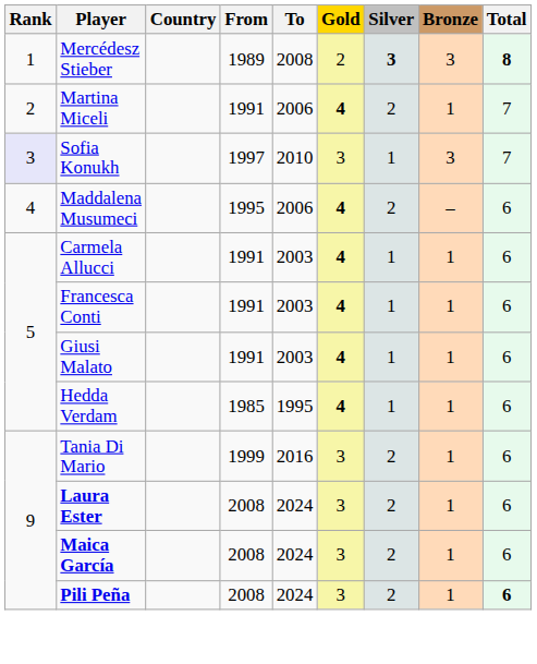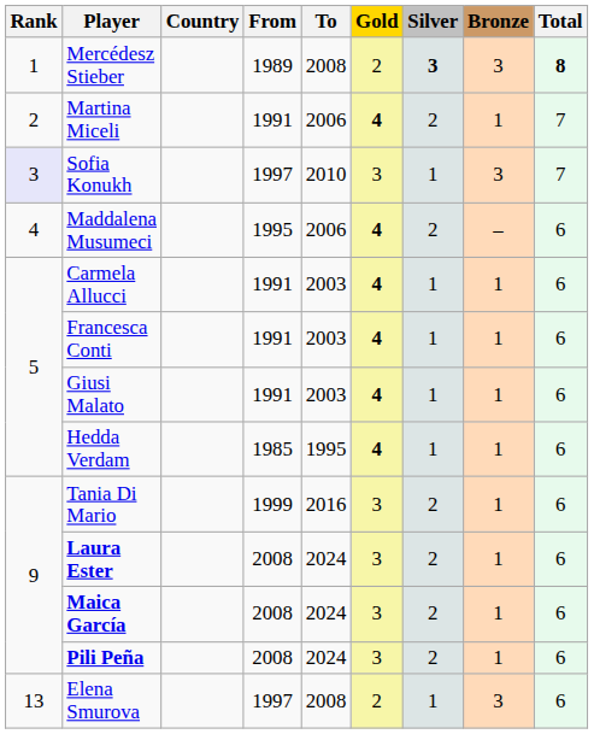 <table class="wikitable plainrowheaders" width=70% style="text-align:center;">
 <tr style="background-color:#EDEDED;">
 <th class="hintergrundfarbe5" style="width:1em">Rank</th>
 <th class="hintergrundfarbe5">Player</th>
 <th class="hintergrundfarbe5">Country</th>
 <th class="hintergrundfarbe5">From</th>
 <th class="hintergrundfarbe5">To</th>
 <th style="background:    gold; width:8%">Gold</th>
 <th style="background:  silver; width:8%">Silver</th>
 <th style="background: #CC9966; width:8%">Bronze</th>
 <th class="hintergrundfarbe5" style="width:8%">Total</th>
 </tr>
 <tr>
 <td>1</td>
 <td align="left"><a href='#'>Mercédesz Stieber</a></td>
 <td align="left"></td>
 <td>1989</td>
 <td>2008</td>
 <td bgcolor="#F7F6A8">2</td>
 <td bgcolor="#DCE5E5"><strong>3</strong></td>
 <td bgcolor="#FFDAB9">3</td>
 <td bgcolor="#E7FAEC"><strong>8</strong></td>
 </tr>
 <tr align="center">
 <td>2</td>
 <td align="left"><a href='#'>Martina Miceli</a></td>
 <td align="left"></td>
 <td>1991</td>
 <td>2006</td>
 <td bgcolor="#F7F6A8"><strong>4</strong></td>
 <td bgcolor="#DCE5E5">2</td>
 <td bgcolor="#FFDAB9">1</td>
 <td bgcolor="#E7FAEC">7</td>
 </tr>
 <tr align="center">
 <td style="background: lavender;">3</td>
 <td align="left"><a href='#'>Sofia Konukh</a></td>
 <td align="left"></td>
 <td>1997</td>
 <td>2010</td>
 <td bgcolor="#F7F6A8">3</td>
 <td bgcolor="#DCE5E5">1</td>
 <td bgcolor="#FFDAB9">3</td>
 <td bgcolor="#E7FAEC">7</td>
 </tr>
 <tr align="center">
 <td>4</td>
 <td align="left"><a href='#'>Maddalena Musumeci</a></td>
 <td align="left"></td>
 <td>1995</td>
 <td>2006</td>
 <td bgcolor="#F7F6A8"><strong>4</strong></td>
 <td bgcolor="#DCE5E5">2</td>
 <td bgcolor="#FFDAB9">–</td>
 <td bgcolor="#E7FAEC">6</td>
 </tr>
 <tr align="center">
 <td rowspan="4">5</td>
 <td align="left"><a href='#'>Carmela Allucci</a></td>
 <td align="left"></td>
 <td>1991</td>
 <td>2003</td>
 <td bgcolor="#F7F6A8"><strong>4</strong></td>
 <td bgcolor="#DCE5E5">1</td>
 <td bgcolor="#FFDAB9">1</td>
 <td bgcolor="#E7FAEC">6</td>
 </tr>
 <tr align="center">
 <td align="left"><a href='#'>Francesca Conti</a></td>
 <td align="left"></td>
 <td>1991</td>
 <td>2003</td>
 <td bgcolor="#F7F6A8"><strong>4</strong></td>
 <td bgcolor="#DCE5E5">1</td>
 <td bgcolor="#FFDAB9">1</td>
 <td bgcolor="#E7FAEC">6</td>
 </tr>
 <tr align="center">
 <td align="left"><a href='#'>Giusi Malato</a></td>
 <td align="left"></td>
 <td>1991</td>
 <td>2003</td>
 <td bgcolor="#F7F6A8"><strong>4</strong></td>
 <td bgcolor="#DCE5E5">1</td>
 <td bgcolor="#FFDAB9">1</td>
 <td bgcolor="#E7FAEC">6</td>
 </tr>
 <tr align="center">
 <td align="left"><a href='#'>Hedda Verdam</a></td>
 <td align="left"></td>
 <td>1985</td>
 <td>1995</td>
 <td bgcolor="#F7F6A8"><strong>4</strong></td>
 <td bgcolor="#DCE5E5">1</td>
 <td bgcolor="#FFDAB9">1</td>
 <td bgcolor="#E7FAEC">6</td>
 </tr>
 <tr align="center">
 <td rowspan="4">9</td>
 <td align="left"><a href='#'>Tania Di Mario</a></td>
 <td align="left"></td>
 <td>1999</td>
 <td>2016</td>
 <td bgcolor="#F7F6A8">3</td>
 <td bgcolor="#DCE5E5">2</td>
 <td bgcolor="#FFDAB9">1</td>
 <td bgcolor="#E7FAEC">6</td>
 </tr>
 <tr align="center">
 <td align="left"><strong><a href='#'>Laura Ester</a></strong></td>
 <td align="left"></td>
 <td>2008</td>
 <td>2024</td>
 <td bgcolor="#F7F6A8">3</td>
 <td bgcolor="#DCE5E5">2</td>
 <td bgcolor="#FFDAB9">1</td>
 <td bgcolor="#E7FAEC">6</td>
 </tr>
 <tr align="center">
 <td align="left"><strong><a href='#'>Maica García</a></strong></td>
 <td align="left"></td>
 <td>2008</td>
 <td>2024</td>
 <td bgcolor="#F7F6A8">3</td>
 <td bgcolor="#DCE5E5">2</td>
 <td bgcolor="#FFDAB9">1</td>
 <td bgcolor="#E7FAEC">6</td>
 </tr>
 <tr align="center">
 <td align="left"><strong><a href='#'>Pili Peña</a></strong></td>
 <td align="left"></td>
 <td>2008</td>
 <td>2024</td>
 <td bgcolor="#F7F6A8">3</td>
 <td bgcolor="#DCE5E5">2</td>
 <td bgcolor="#FFDAB9">1</td>
-<td bgcolor="#E7FAEC"><strong>6</strong></td>
+<td bgcolor="#E7FAEC">6</td>
+</tr>
+<tr align="center">
+<td>13</td>
+<td align="left"><a href='#'>Elena Smurova</a></td>
+<td align="left"></td>
+<td>1997</td>
+<td>2008</td>
+<td bgcolor="#F7F6A8">2</td>
+<td bgcolor="#DCE5E5">1</td>
+<td bgcolor="#FFDAB9">3</td>
+<td bgcolor="#E7FAEC">6</td>
 </tr>
 </table>
